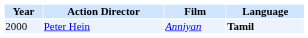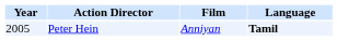 <table cellspacing="1" cellpadding="1" border="0" width="50%">
 <tr bgcolor="#d1e4fd">
 <th>Year</th>
 <th>Action Director</th>
 <th>Film</th>
 <th>Language</th>
 </tr>
 <tr>
 </tr>
 <tr bgcolor=#edf3fe>
-<td>2000</td>
+<td>2005</td>
 <td><a href='#'>Peter Hein</a></td>
 <td><em><a href='#'>Anniyan</a></em></td>
 <td><strong>Tamil</strong></td>
 </tr>
 </table>
